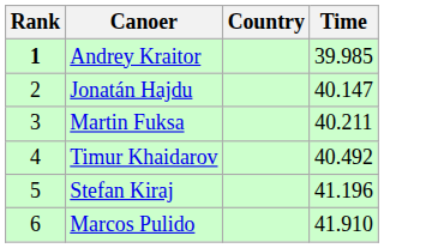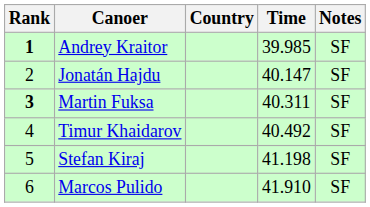 <table class="wikitable" style="text-align:center;">
 <tr>
 <th>Rank</th>
 <th>Canoer</th>
 <th>Country</th>
 <th>Time</th>
+<th>Notes</th>
 </tr>
 <tr bgcolor=ccffcc>
 <td><strong>1</strong></td>
 <td align="left"><a href='#'>Andrey Kraitor</a></td>
 <td align=left></td>
 <td>39.985</td>
+<td>SF</td>
 </tr>
 <tr bgcolor=ccffcc>
 <td>2</td>
 <td align="left"><a href='#'>Jonatán Hajdu</a></td>
 <td align=left></td>
 <td>40.147</td>
+<td>SF</td>
 </tr>
 <tr bgcolor=ccffcc>
-<td>3</td>
+<td><strong>3</strong></td>
 <td align="left"><a href='#'>Martin Fuksa</a></td>
 <td align=left></td>
-<td>40.211</td>
+<td>40.311</td>
+<td>SF</td>
 </tr>
 <tr bgcolor=ccffcc>
 <td>4</td>
 <td align="left"><a href='#'>Timur Khaidarov</a></td>
 <td align=left></td>
 <td>40.492</td>
+<td>SF</td>
 </tr>
 <tr bgcolor=ccffcc>
 <td>5</td>
 <td align="left"><a href='#'>Stefan Kiraj</a></td>
 <td align=left></td>
-<td>41.196</td>
+<td>41.198</td>
+<td>SF</td>
 </tr>
 <tr bgcolor=ccffcc>
 <td>6</td>
 <td align="left"><a href='#'>Marcos Pulido</a></td>
 <td align=left></td>
 <td>41.910</td>
+<td>SF</td>
 </tr>
 </table>
